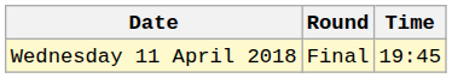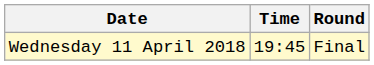 <table class="wikitable">
 <tr>
 <th>Date</th>
+<th>Time</th>
 <th>Round</th>
-<th>Time</th>
 </tr>
 <tr>
 <td style=background:lemonchiffon>Wednesday 11 April 2018</td>
+<td style=background:lemonchiffon>19:45</td>
 <td style=background:lemonchiffon>Final</td>
-<td style=background:lemonchiffon>19:45</td>
 </tr>
 </table>
